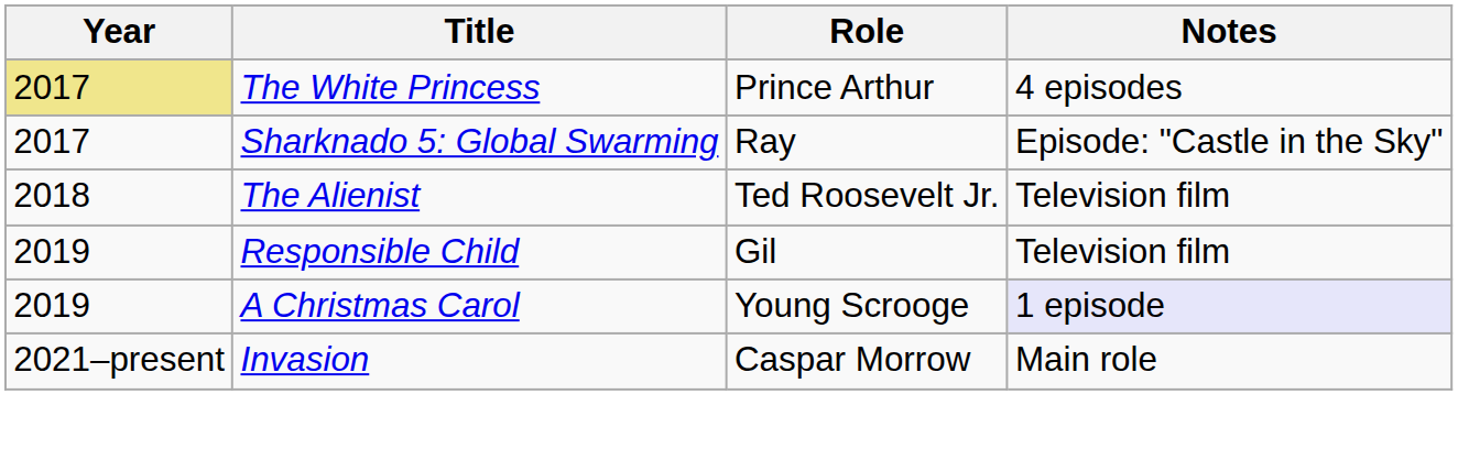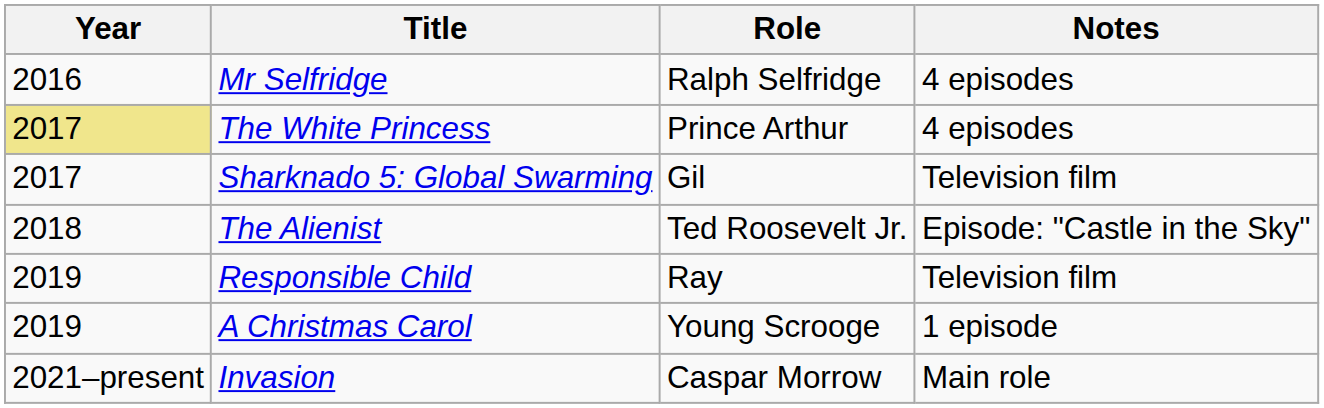 <table class="wikitable sortable">
 <tr>
 <th>Year</th>
 <th>Title</th>
 <th>Role</th>
 <th class="unsortable">Notes</th>
+</tr>
+<tr>
+<td>2016</td>
+<td><em><a href='#'>Mr Selfridge</a></em></td>
+<td>Ralph Selfridge</td>
+<td>4 episodes</td>
 </tr>
 <tr>
 <td style="background: khaki;">2017</td>
 <td data-sort-value="White Princess, The"><em><a href='#'>The White Princess</a></em></td>
 <td>Prince Arthur</td>
 <td>4 episodes</td>
 </tr>
 <tr>
 <td>2017</td>
 <td><em><a href='#'>Sharknado 5: Global Swarming</a></em></td>
-<td>Ray</td>
-<td>Episode: "Castle in the Sky"</td>
+<td>Gil</td>
+<td>Television film</td>
 </tr>
 <tr>
 <td>2018</td>
 <td data-sort-value="Alienist, The"><em><a href='#'>The Alienist</a></em></td>
 <td>Ted Roosevelt Jr.</td>
-<td>Television film</td>
+<td>Episode: "Castle in the Sky"</td>
 </tr>
 <tr>
 <td>2019</td>
 <td><em><a href='#'>Responsible Child</a></em></td>
-<td>Gil</td>
+<td>Ray</td>
 <td>Television film</td>
 </tr>
 <tr>
 <td>2019</td>
 <td data-sort-value="Christmas Carol, A"><em><a href='#'>A Christmas Carol</a></em></td>
 <td>Young Scrooge</td>
-<td style="background: lavender;">1 episode</td>
+<td>1 episode</td>
 </tr>
 <tr>
 <td>2021–present</td>
 <td><em><a href='#'>Invasion</a></em></td>
 <td>Caspar Morrow</td>
 <td>Main role</td>
 </tr>
 </table>
